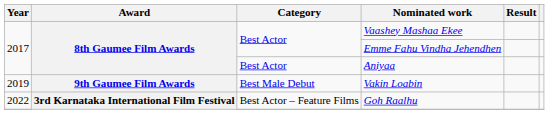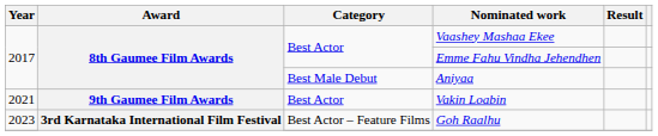 <table class="wikitable plainrowheaders sortable">
 <tr>
 <th scope="col">Year</th>
 <th scope="col">Award</th>
 <th scope="col">Category</th>
 <th scope="col">Nominated work</th>
 <th scope="col">Result</th>
 <th scope="col" class="unsortable"></th>
 </tr>
 <tr>
 <td rowspan="3">2017</td>
 <th scope="row" rowspan="3"><a href='#'>8th Gaumee Film Awards</a></th>
 <td rowspan="2"><a href='#'>Best Actor</a></td>
 <td><em><a href='#'>Vaashey Mashaa Ekee</a></em></td>
 <td></td>
 <td style="text-align:center;"></td>
 </tr>
 <tr>
 <td><em><a href='#'>Emme Fahu Vindha Jehendhen</a></em></td>
 <td></td>
 <td style="text-align:center;"></td>
 </tr>
 <tr>
-<td><a href='#'>Best Actor</a></td>
+<td><a href='#'>Best Male Debut</a></td>
 <td><em><a href='#'>Aniyaa</a></em></td>
 <td></td>
 <td style="text-align:center;"></td>
 </tr>
 <tr>
-<td>2019</td>
+<td>2021</td>
 <th scope="row"><a href='#'>9th Gaumee Film Awards</a></th>
-<td><a href='#'>Best Male Debut</a></td>
+<td><a href='#'>Best Actor</a></td>
 <td><em><a href='#'>Vakin Loabin</a></em></td>
 <td></td>
 <td style="text-align:center;"></td>
 </tr>
 <tr>
-<td>2022</td>
+<td>2023</td>
 <th scope="row" rowspan="3">3rd Karnataka International Film Festival</th>
 <td>Best Actor – Feature Films</td>
 <td><em><a href='#'>Goh Raalhu</a></em></td>
 <td></td>
 <td style="text-align:center;"></td>
 </tr>
 <tr>
 </tr>
 </table>
